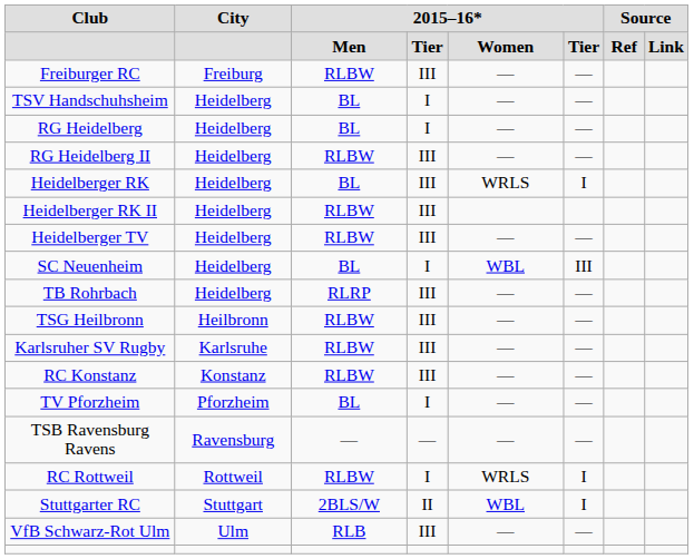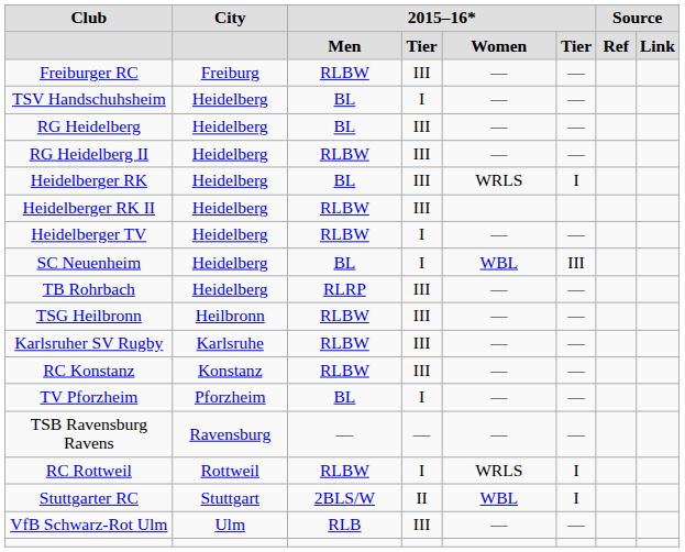 <table class="wikitable">
 <tr align="center"  bgcolor="#dfdfdf">
 <td width="150"><strong>Club</strong></td>
 <td width="100"><strong>City</strong></td>
 <td width="200" colspan=4><strong>2015–16*</strong></td>
 <td colspan=2><strong>Source</strong></td>
 </tr>
 <tr align="center" bgcolor="#dfdfdf">
 <td></td>
 <td></td>
 <td width="100"><strong>Men</strong></td>
 <td width="30"><strong>Tier</strong></td>
 <td width="100"><strong>Women</strong></td>
 <td width="30"><strong>Tier</strong></td>
 <td width="30"><strong>Ref</strong></td>
 <td width="30"><strong>Link</strong></td>
 </tr>
 <tr align="center">
 <td><a href='#'>Freiburger RC</a></td>
 <td><a href='#'>Freiburg</a></td>
 <td><a href='#'>RLBW</a></td>
 <td>III</td>
 <td>—</td>
 <td>—</td>
 <td></td>
 <td></td>
 </tr>
 <tr align="center">
 <td><a href='#'>TSV Handschuhsheim</a></td>
 <td><a href='#'>Heidelberg</a></td>
 <td><a href='#'>BL</a></td>
 <td>I</td>
 <td>—</td>
 <td>—</td>
 <td></td>
 <td></td>
 </tr>
 <tr align="center">
 <td><a href='#'>RG Heidelberg</a></td>
 <td><a href='#'>Heidelberg</a></td>
 <td><a href='#'>BL</a></td>
-<td>I</td>
+<td>III</td>
 <td>—</td>
 <td>—</td>
 <td></td>
 <td></td>
 </tr>
 <tr align="center">
 <td><a href='#'>RG Heidelberg II</a></td>
 <td><a href='#'>Heidelberg</a></td>
 <td><a href='#'>RLBW</a></td>
 <td>III</td>
 <td>—</td>
 <td>—</td>
 <td></td>
 <td></td>
 </tr>
 <tr align="center">
 <td><a href='#'>Heidelberger RK</a></td>
 <td><a href='#'>Heidelberg</a></td>
 <td><a href='#'>BL</a></td>
 <td>III</td>
 <td>WRLS</td>
 <td>I</td>
 <td></td>
 <td></td>
 </tr>
 <tr align="center">
 <td><a href='#'>Heidelberger RK II</a></td>
 <td><a href='#'>Heidelberg</a></td>
 <td><a href='#'>RLBW</a></td>
 <td>III</td>
 <td></td>
 <td></td>
 <td></td>
 <td></td>
 </tr>
 <tr align="center">
 <td><a href='#'>Heidelberger TV</a></td>
 <td><a href='#'>Heidelberg</a></td>
 <td><a href='#'>RLBW</a></td>
-<td>III</td>
+<td>I</td>
 <td>—</td>
 <td>—</td>
 <td></td>
 <td></td>
 </tr>
 <tr align="center">
 <td><a href='#'>SC Neuenheim</a></td>
 <td><a href='#'>Heidelberg</a></td>
 <td><a href='#'>BL</a></td>
 <td>I</td>
 <td><a href='#'>WBL</a></td>
 <td>III</td>
 <td></td>
 <td></td>
 </tr>
 <tr align="center">
 <td><a href='#'>TB Rohrbach</a></td>
 <td><a href='#'>Heidelberg</a></td>
 <td><a href='#'>RLRP</a></td>
 <td>III</td>
 <td>—</td>
 <td>—</td>
 <td></td>
 <td></td>
 </tr>
 <tr align="center">
 <td><a href='#'>TSG Heilbronn</a></td>
 <td><a href='#'>Heilbronn</a></td>
 <td><a href='#'>RLBW</a></td>
 <td>III</td>
 <td>—</td>
 <td>—</td>
 <td></td>
 <td></td>
 </tr>
 <tr align="center">
 <td><a href='#'>Karlsruher SV Rugby</a></td>
 <td><a href='#'>Karlsruhe</a></td>
 <td><a href='#'>RLBW</a></td>
 <td>III</td>
 <td>—</td>
 <td>—</td>
 <td></td>
 <td></td>
 </tr>
 <tr align="center">
 <td><a href='#'>RC Konstanz</a></td>
 <td><a href='#'>Konstanz</a></td>
 <td><a href='#'>RLBW</a></td>
 <td>III</td>
 <td>—</td>
 <td>—</td>
 <td></td>
 <td></td>
 </tr>
 <tr align="center">
 <td><a href='#'>TV Pforzheim</a></td>
 <td><a href='#'>Pforzheim</a></td>
 <td><a href='#'>BL</a></td>
 <td>I</td>
 <td>—</td>
 <td>—</td>
 <td></td>
 <td></td>
 </tr>
 <tr align="center">
 <td>TSB Ravensburg Ravens</td>
 <td><a href='#'>Ravensburg</a></td>
 <td>—</td>
 <td>—</td>
 <td>—</td>
 <td>—</td>
 <td></td>
 <td></td>
 </tr>
 <tr align="center">
 <td><a href='#'>RC Rottweil</a></td>
 <td><a href='#'>Rottweil</a></td>
 <td><a href='#'>RLBW</a></td>
 <td>I</td>
 <td>WRLS</td>
 <td>I</td>
 <td></td>
 <td></td>
 </tr>
 <tr align="center">
 <td><a href='#'>Stuttgarter RC</a></td>
 <td><a href='#'>Stuttgart</a></td>
 <td><a href='#'>2BLS/W</a></td>
 <td>II</td>
 <td><a href='#'>WBL</a></td>
 <td>I</td>
 <td></td>
 <td></td>
 </tr>
 <tr align="center">
 <td><a href='#'>VfB Schwarz-Rot Ulm</a></td>
 <td><a href='#'>Ulm</a></td>
 <td><a href='#'>RLB</a></td>
 <td>III</td>
 <td>—</td>
 <td>—</td>
 <td></td>
 <td></td>
 </tr>
 <tr align="center">
 <td></td>
 <td></td>
 <td></td>
 <td></td>
 <td></td>
 <td></td>
 <td></td>
 <td></td>
 </tr>
 </table>
